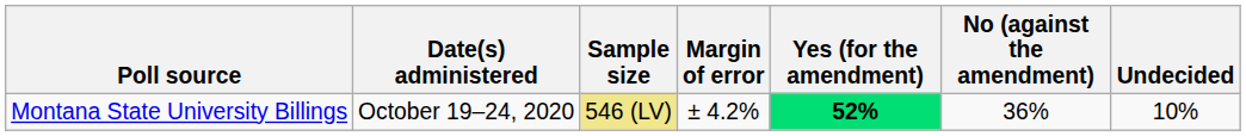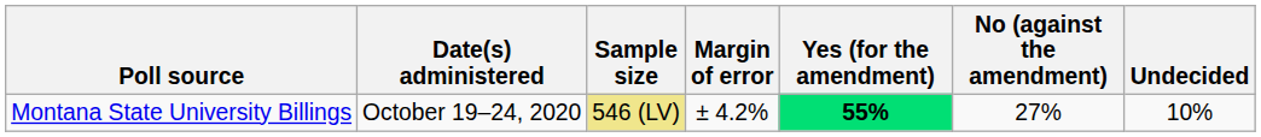 <table class="wikitable" style="font-size:90%;text-align:center;">
 <tr valign=bottom>
 <th>Poll source</th>
 <th>Date(s)<br>administered</th>
 <th>Sample<br>size</th>
 <th>Margin<br>of error</th>
 <th style="width:100px;">Yes (for the amendment)</th>
 <th style="width:100px;">No (against the amendment)</th>
 <th>Undecided</th>
 </tr>
 <tr>
 <td style="text-align:left;"><a href='#'>Montana State University Billings</a></td>
 <td>October 19–24, 2020</td>
 <td style="background: khaki;">546 (LV)</td>
 <td>± 4.2%</td>
-<td style="background: rgb(1,223,116);"><strong>52%</strong></td>
-<td>36%</td>
+<td style="background: rgb(1,223,116);"><strong>55%</strong></td>
+<td>27%</td>
 <td>10%</td>
 </tr>
 </table>
